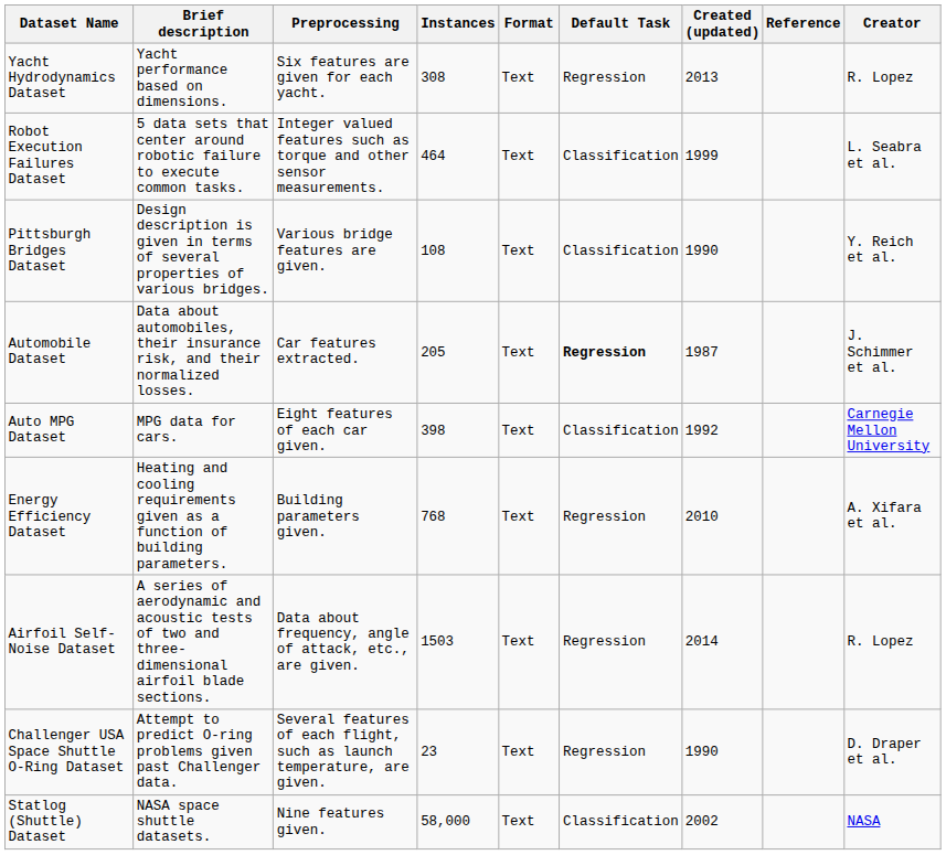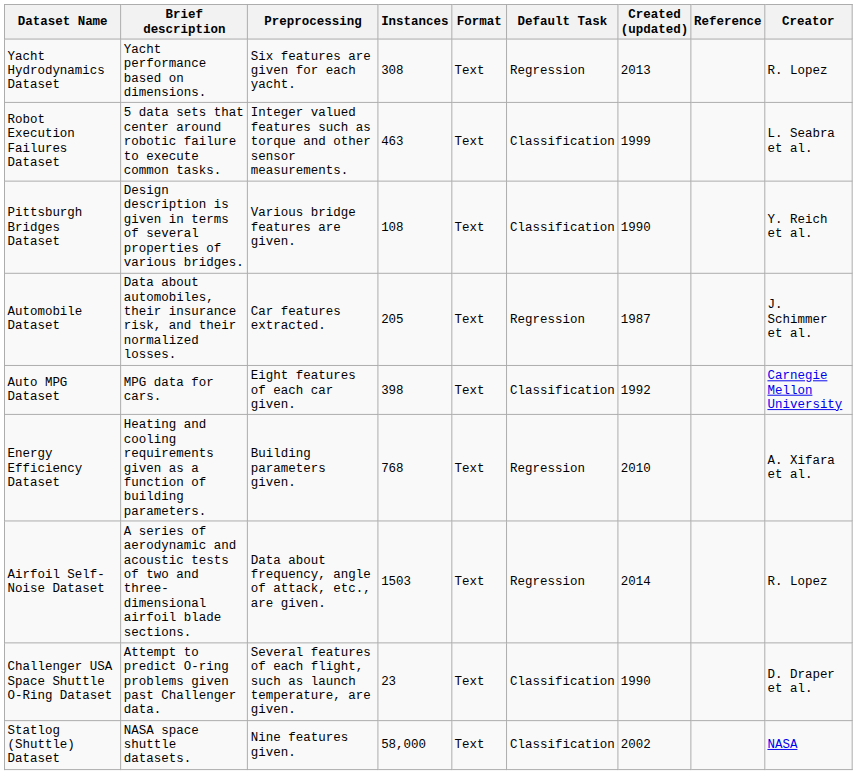 <table class="wikitable sortable" style="width: 100%">
 <tr>
 <th scope="col" style="width: 15%;">Dataset Name</th>
 <th scope="col" style="width: 18%;">Brief description</th>
 <th scope="col" style="width: 18%;">Preprocessing</th>
 <th scope="col" style="width: 6%;">Instances</th>
 <th scope="col" style="width: 7%;">Format</th>
 <th scope="col" style="width: 7%;">Default Task</th>
 <th scope="col" style="width: 6%;">Created (updated)</th>
 <th scope="col" style="width: 6%;">Reference</th>
 <th scope="col" style="width: 11%;">Creator</th>
 </tr>
 <tr>
 <td>Yacht Hydrodynamics Dataset</td>
 <td>Yacht performance based on dimensions.</td>
 <td>Six features are given for each yacht.</td>
 <td>308</td>
 <td>Text</td>
 <td>Regression</td>
 <td>2013</td>
 <td></td>
 <td>R. Lopez</td>
 </tr>
 <tr>
 <td>Robot Execution Failures Dataset</td>
 <td>5 data sets that center around robotic failure to execute common tasks.</td>
 <td>Integer valued features such as torque and other sensor measurements.</td>
-<td>464</td>
+<td>463</td>
 <td>Text</td>
 <td>Classification</td>
 <td>1999</td>
 <td></td>
 <td>L. Seabra et al.</td>
 </tr>
 <tr>
 <td>Pittsburgh Bridges Dataset</td>
 <td>Design description is given in terms of several properties of various bridges.</td>
 <td>Various bridge features are given.</td>
 <td>108</td>
 <td>Text</td>
 <td>Classification</td>
 <td>1990</td>
 <td></td>
 <td>Y. Reich et al.</td>
 </tr>
 <tr>
 <td>Automobile Dataset</td>
 <td>Data about automobiles, their insurance risk, and their normalized losses.</td>
 <td>Car features extracted.</td>
 <td>205</td>
 <td>Text</td>
-<td><strong>Regression</strong></td>
+<td>Regression</td>
 <td>1987</td>
 <td></td>
 <td>J. Schimmer et al.</td>
 </tr>
 <tr>
 <td>Auto MPG Dataset</td>
 <td>MPG data for cars.</td>
 <td>Eight features of each car given.</td>
 <td>398</td>
 <td>Text</td>
 <td>Classification</td>
 <td>1992</td>
 <td></td>
 <td><a href='#'>Carnegie Mellon University</a></td>
 </tr>
 <tr>
 <td>Energy Efficiency Dataset</td>
 <td>Heating and cooling requirements given as a function of building parameters.</td>
 <td>Building parameters given.</td>
 <td>768</td>
 <td>Text</td>
 <td>Regression</td>
 <td>2010</td>
 <td></td>
 <td>A. Xifara et al.</td>
 </tr>
 <tr>
 <td>Airfoil Self-Noise Dataset</td>
 <td>A series of aerodynamic and acoustic tests of two and three-dimensional airfoil blade sections.</td>
 <td>Data about frequency, angle of attack, etc., are given.</td>
 <td>1503</td>
 <td>Text</td>
 <td>Regression</td>
 <td>2014</td>
 <td></td>
 <td>R. Lopez</td>
 </tr>
 <tr>
 <td>Challenger USA Space Shuttle O-Ring Dataset</td>
 <td>Attempt to predict O-ring problems given past Challenger data.</td>
 <td>Several features of each flight, such as launch temperature, are given.</td>
 <td>23</td>
 <td>Text</td>
-<td>Regression</td>
+<td>Classification</td>
 <td>1990</td>
 <td></td>
 <td>D. Draper et al.</td>
 </tr>
 <tr>
 <td>Statlog (Shuttle) Dataset</td>
 <td>NASA space shuttle datasets.</td>
 <td>Nine features given.</td>
 <td>58,000</td>
 <td>Text</td>
 <td>Classification</td>
 <td>2002</td>
 <td></td>
 <td><a href='#'>NASA</a></td>
 </tr>
 </table>
